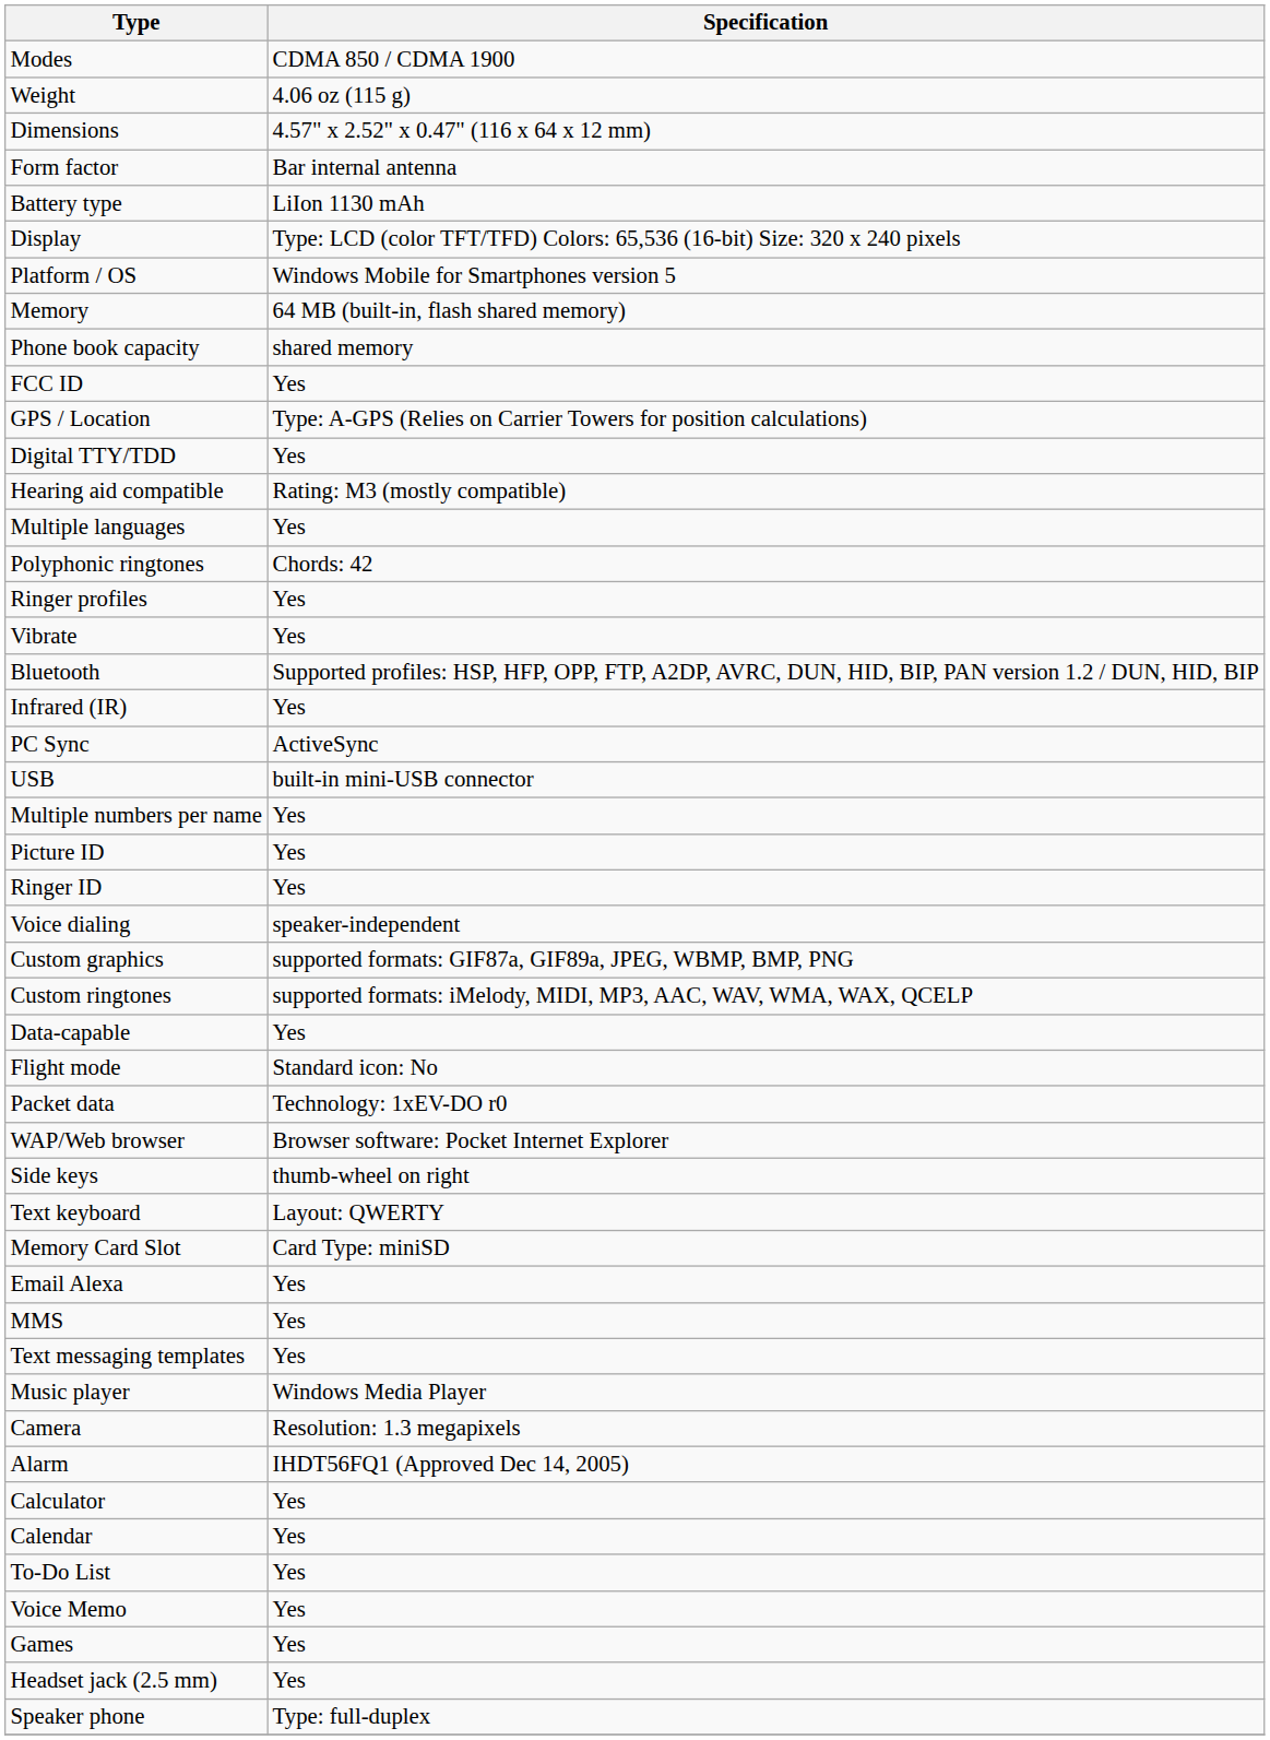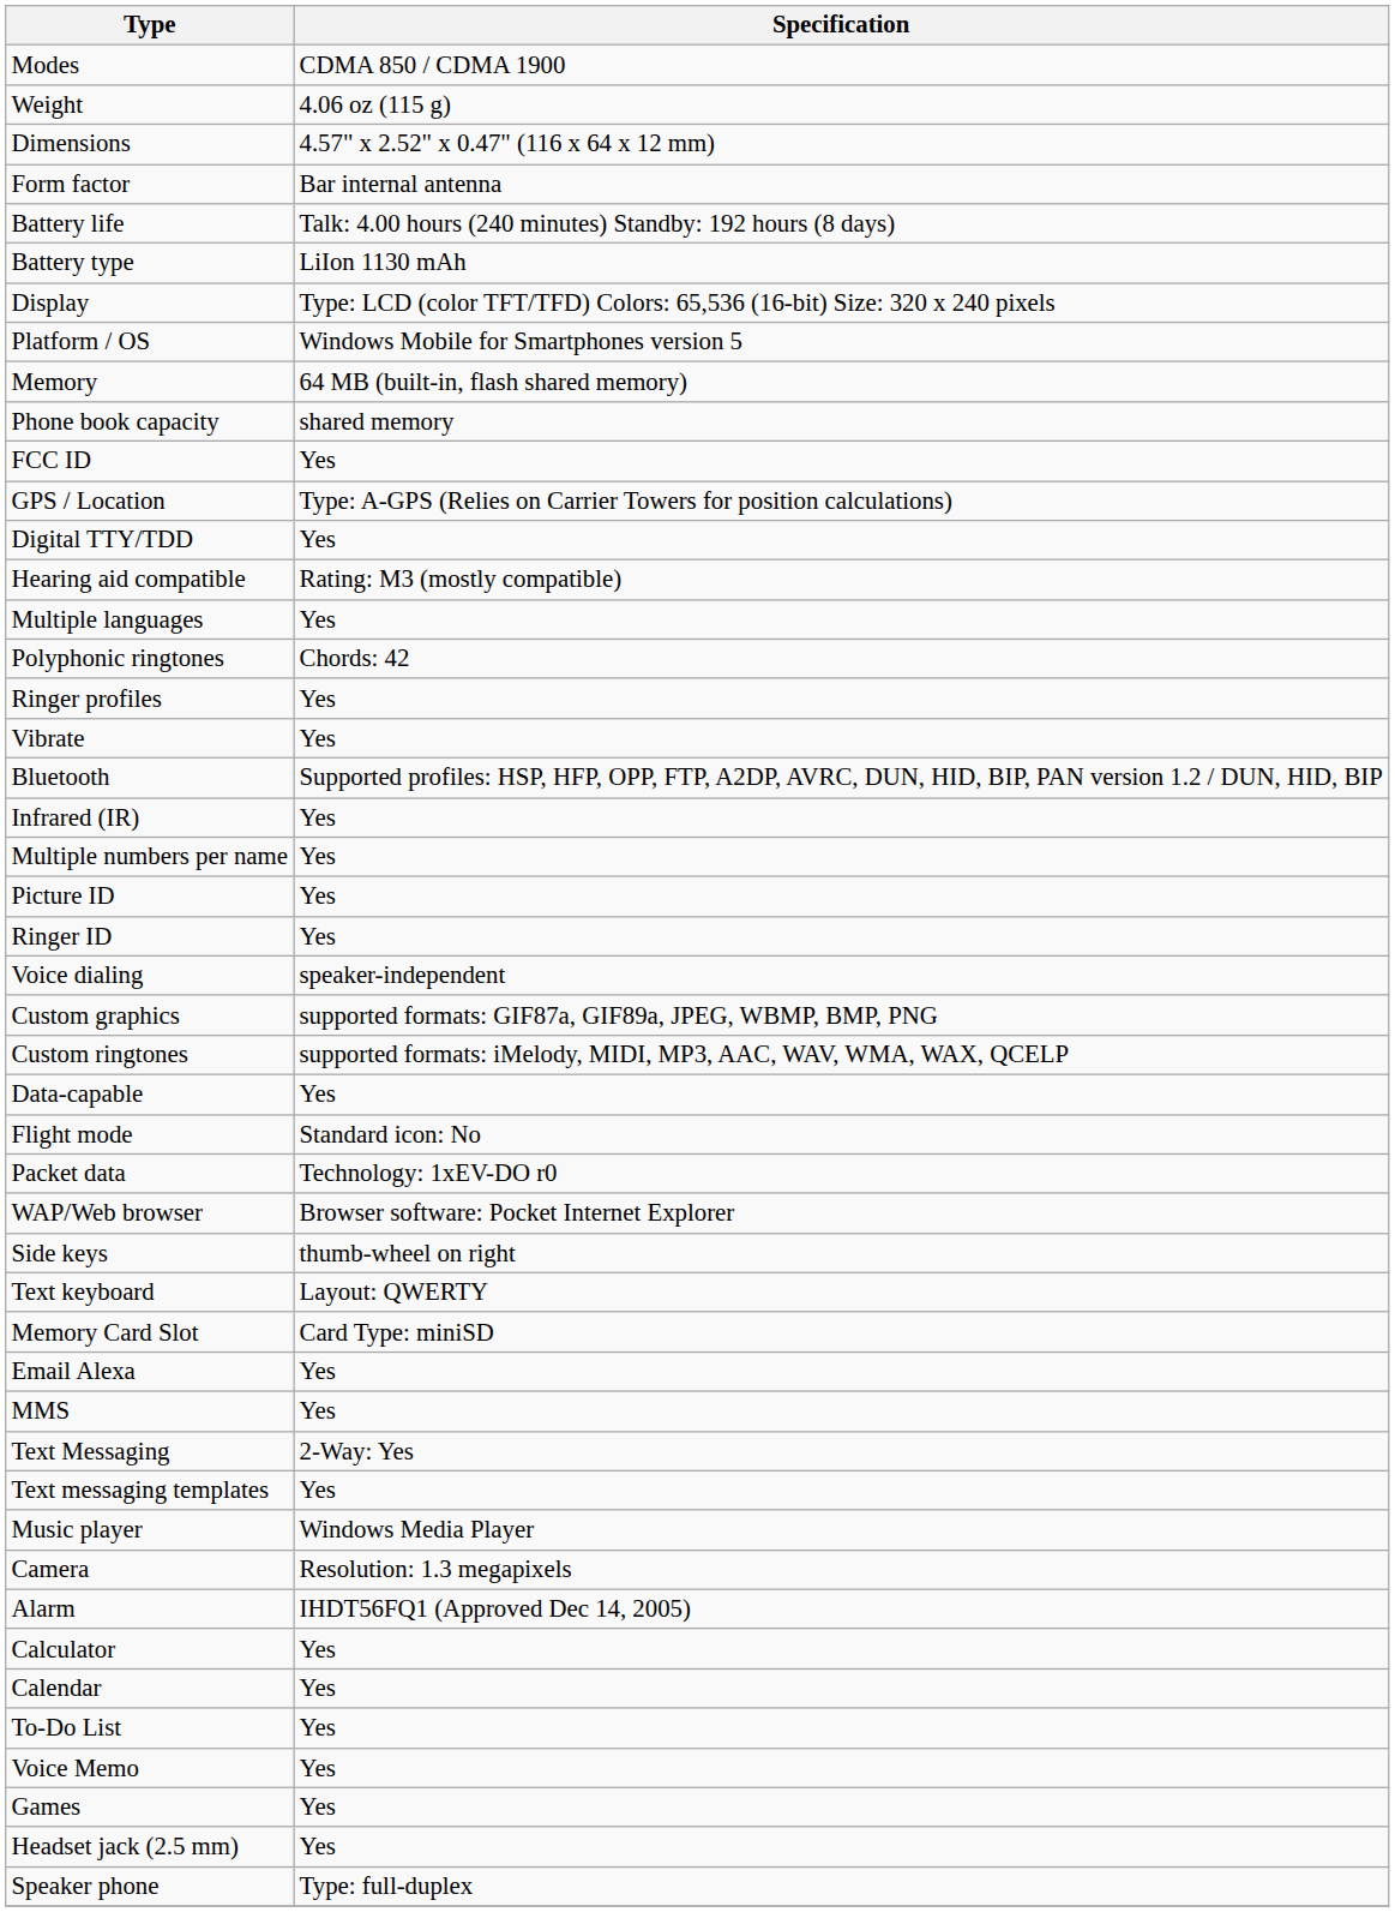 <table class="wikitable">
 <tr>
 <th>Type</th>
 <th>Specification</th>
 </tr>
 <tr>
 <td>Modes</td>
 <td>CDMA 850 / CDMA 1900</td>
 </tr>
 <tr>
 <td>Weight</td>
 <td>4.06 oz   (115 g)</td>
 </tr>
 <tr>
 <td>Dimensions</td>
 <td>4.57" x 2.52" x 0.47"   (116 x 64 x 12 mm)</td>
 </tr>
 <tr>
 <td>Form factor</td>
 <td>Bar internal antenna</td>
+</tr>
+<tr>
+<td>Battery life</td>
+<td>Talk: 4.00 hours (240 minutes) Standby: 192 hours (8 days)</td>
 </tr>
 <tr>
 <td>Battery type</td>
 <td>LiIon 1130 mAh</td>
 </tr>
 <tr>
 <td>Display</td>
 <td>Type: LCD (color TFT/TFD) Colors: 65,536 (16-bit) Size: 320 x 240 pixels</td>
 </tr>
 <tr>
 <td>Platform / OS</td>
 <td>Windows Mobile for Smartphones version 5</td>
 </tr>
 <tr>
 <td>Memory</td>
 <td>64 MB   (built-in, flash shared memory)</td>
 </tr>
 <tr>
 <td>Phone book capacity</td>
 <td>shared memory</td>
 </tr>
 <tr>
 <td>FCC ID</td>
 <td>Yes</td>
 </tr>
 <tr>
 <td>GPS / Location</td>
 <td>Type: A-GPS (Relies on Carrier Towers for position calculations)</td>
 </tr>
 <tr>
 <td>Digital TTY/TDD</td>
 <td>Yes</td>
 </tr>
 <tr>
 <td>Hearing aid compatible</td>
 <td>Rating: M3 (mostly compatible)</td>
 </tr>
 <tr>
 <td>Multiple languages</td>
 <td>Yes</td>
 </tr>
 <tr>
 <td>Polyphonic ringtones</td>
 <td>Chords: 42</td>
 </tr>
 <tr>
 <td>Ringer profiles</td>
 <td>Yes</td>
 </tr>
 <tr>
 <td>Vibrate</td>
 <td>Yes</td>
 </tr>
 <tr>
 <td>Bluetooth</td>
 <td>Supported profiles: HSP, HFP, OPP, FTP, A2DP, AVRC, DUN, HID, BIP, PAN version 1.2 / DUN, HID, BIP</td>
 </tr>
 <tr>
 <td>Infrared (IR)</td>
 <td>Yes</td>
 </tr>
 <tr>
-<td>PC Sync</td>
-<td>ActiveSync</td>
-</tr>
-<tr>
-<td>USB</td>
-<td>built-in mini-USB connector</td>
-</tr>
-<tr>
 <td>Multiple numbers per name</td>
 <td>Yes</td>
 </tr>
 <tr>
 <td>Picture ID</td>
 <td>Yes</td>
 </tr>
 <tr>
 <td>Ringer ID</td>
 <td>Yes</td>
 </tr>
 <tr>
 <td>Voice dialing</td>
 <td>speaker-independent</td>
 </tr>
 <tr>
 <td>Custom graphics</td>
 <td>supported formats: GIF87a, GIF89a, JPEG, WBMP, BMP, PNG</td>
 </tr>
 <tr>
 <td>Custom ringtones</td>
 <td>supported formats: iMelody, MIDI, MP3, AAC, WAV, WMA, WAX, QCELP</td>
 </tr>
 <tr>
 <td>Data-capable</td>
 <td>Yes</td>
 </tr>
 <tr>
 <td>Flight mode</td>
 <td>Standard icon: No</td>
 </tr>
 <tr>
 <td>Packet data</td>
 <td>Technology: 1xEV-DO r0</td>
 </tr>
 <tr>
 <td>WAP/Web browser</td>
 <td>Browser software: Pocket Internet Explorer</td>
 </tr>
 <tr>
 <td>Side keys</td>
 <td>thumb-wheel on right</td>
 </tr>
 <tr>
 <td>Text keyboard</td>
 <td>Layout: QWERTY</td>
 </tr>
 <tr>
 <td>Memory Card Slot</td>
 <td>Card Type: miniSD</td>
 </tr>
 <tr>
 <td>Email Alexa</td>
 <td>Yes</td>
 </tr>
 <tr>
 <td>MMS</td>
 <td>Yes</td>
 </tr>
 <tr>
+<td>Text Messaging</td>
+<td>2-Way: Yes</td>
+</tr>
+<tr>
 <td>Text messaging templates</td>
 <td>Yes</td>
 </tr>
 <tr>
 <td>Music player</td>
 <td>Windows Media Player</td>
 </tr>
 <tr>
 <td>Camera</td>
 <td>Resolution: 1.3 megapixels</td>
 </tr>
 <tr>
 <td>Alarm</td>
 <td>IHDT56FQ1  (Approved Dec 14, 2005)</td>
 </tr>
 <tr>
 <td>Calculator</td>
 <td>Yes</td>
 </tr>
 <tr>
 <td>Calendar</td>
 <td>Yes</td>
 </tr>
 <tr>
 <td>To-Do List</td>
 <td>Yes</td>
 </tr>
 <tr>
 <td>Voice Memo</td>
 <td>Yes</td>
 </tr>
 <tr>
 <td>Games</td>
 <td>Yes</td>
 </tr>
 <tr>
 <td>Headset jack (2.5 mm)</td>
 <td>Yes</td>
 </tr>
 <tr>
 <td>Speaker phone</td>
 <td>Type: full-duplex</td>
 </tr>
 <tr>
 </tr>
 </table>
